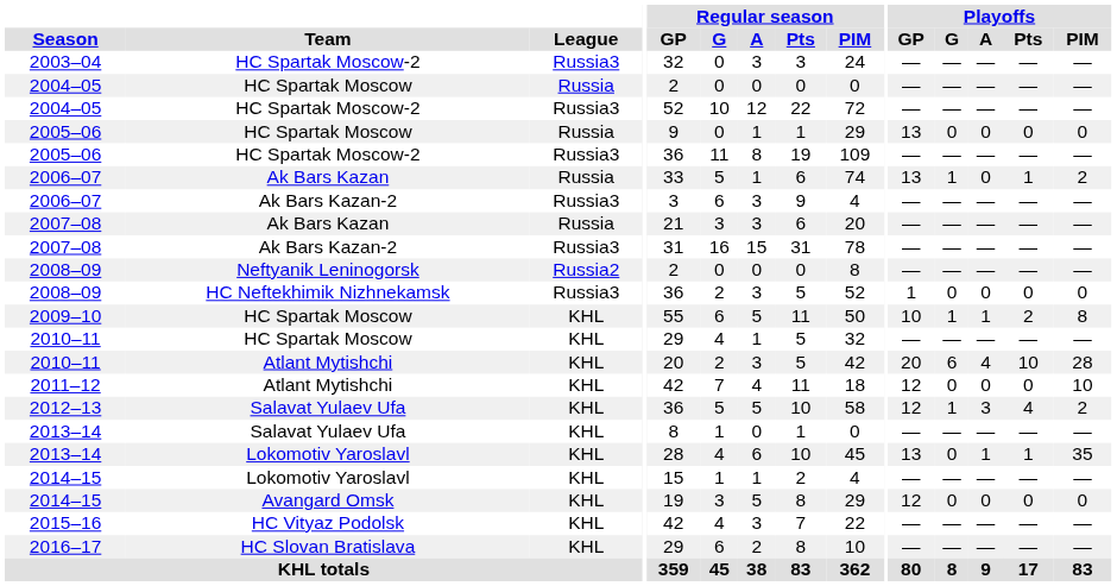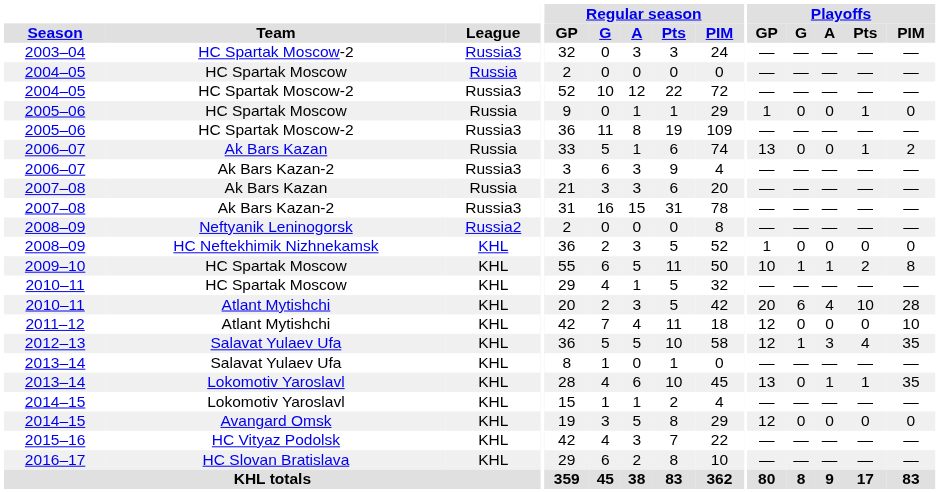 <table border="0" cellpadding="1" cellspacing="0" style="text-align:center; width:60em">
 <tr bgcolor="#e0e0e0">
 <th colspan="3" bgcolor="#ffffff"></th>
 <th rowspan="99" bgcolor="#ffffff"></th>
 <th colspan="5"><a href='#'>Regular season</a></th>
 <th rowspan="99" bgcolor="#ffffff"></th>
 <th colspan="5"><a href='#'>Playoffs</a></th>
 </tr>
 <tr bgcolor="#e0e0e0">
 <th><a href='#'>Season</a></th>
 <th>Team</th>
 <th>League</th>
 <th>GP</th>
 <th><a href='#'>G</a></th>
 <th><a href='#'>A</a></th>
 <th><a href='#'>Pts</a></th>
 <th><a href='#'>PIM</a></th>
 <th>GP</th>
 <th>G</th>
 <th>A</th>
 <th>Pts</th>
 <th>PIM</th>
 </tr>
 <tr>
 <td><a href='#'>2003–04</a></td>
 <td><a href='#'>HC Spartak Moscow</a>-2</td>
 <td><a href='#'>Russia3</a></td>
 <td>32</td>
 <td>0</td>
 <td>3</td>
 <td>3</td>
 <td>24</td>
 <td>—</td>
 <td>—</td>
 <td>—</td>
 <td>—</td>
 <td>—</td>
 </tr>
 <tr bgcolor="#f0f0f0">
 <td><a href='#'>2004–05</a></td>
 <td>HC Spartak Moscow</td>
 <td><a href='#'>Russia</a></td>
 <td>2</td>
 <td>0</td>
 <td>0</td>
 <td>0</td>
 <td>0</td>
 <td>—</td>
 <td>—</td>
 <td>—</td>
 <td>—</td>
 <td>—</td>
 </tr>
 <tr>
 <td><a href='#'>2004–05</a></td>
 <td>HC Spartak Moscow-2</td>
 <td>Russia3</td>
 <td>52</td>
 <td>10</td>
 <td>12</td>
 <td>22</td>
 <td>72</td>
 <td>—</td>
 <td>—</td>
 <td>—</td>
 <td>—</td>
 <td>—</td>
 </tr>
 <tr bgcolor="#f0f0f0">
 <td><a href='#'>2005–06</a></td>
 <td>HC Spartak Moscow</td>
 <td>Russia</td>
 <td>9</td>
 <td>0</td>
 <td>1</td>
 <td>1</td>
 <td>29</td>
-<td>13</td>
+<td>1</td>
 <td>0</td>
 <td>0</td>
-<td>0</td>
+<td>1</td>
 <td>0</td>
 </tr>
 <tr>
 <td><a href='#'>2005–06</a></td>
 <td>HC Spartak Moscow-2</td>
 <td>Russia3</td>
 <td>36</td>
 <td>11</td>
 <td>8</td>
 <td>19</td>
 <td>109</td>
 <td>—</td>
 <td>—</td>
 <td>—</td>
 <td>—</td>
 <td>—</td>
 </tr>
 <tr bgcolor="#f0f0f0">
 <td><a href='#'>2006–07</a></td>
 <td><a href='#'>Ak Bars Kazan</a></td>
 <td>Russia</td>
 <td>33</td>
 <td>5</td>
 <td>1</td>
 <td>6</td>
 <td>74</td>
 <td>13</td>
-<td>1</td>
+<td>0</td>
 <td>0</td>
 <td>1</td>
 <td>2</td>
 </tr>
 <tr>
 <td><a href='#'>2006–07</a></td>
 <td>Ak Bars Kazan-2</td>
 <td>Russia3</td>
 <td>3</td>
 <td>6</td>
 <td>3</td>
 <td>9</td>
 <td>4</td>
 <td>—</td>
 <td>—</td>
 <td>—</td>
 <td>—</td>
 <td>—</td>
 </tr>
 <tr bgcolor="#f0f0f0">
 <td><a href='#'>2007–08</a></td>
 <td>Ak Bars Kazan</td>
 <td>Russia</td>
 <td>21</td>
 <td>3</td>
 <td>3</td>
 <td>6</td>
 <td>20</td>
 <td>—</td>
 <td>—</td>
 <td>—</td>
 <td>—</td>
 <td>—</td>
 </tr>
 <tr>
 <td><a href='#'>2007–08</a></td>
 <td>Ak Bars Kazan-2</td>
 <td>Russia3</td>
 <td>31</td>
 <td>16</td>
 <td>15</td>
 <td>31</td>
 <td>78</td>
 <td>—</td>
 <td>—</td>
 <td>—</td>
 <td>—</td>
 <td>—</td>
 </tr>
 <tr bgcolor="#f0f0f0">
 <td><a href='#'>2008–09</a></td>
 <td><a href='#'>Neftyanik Leninogorsk</a></td>
 <td><a href='#'>Russia2</a></td>
 <td>2</td>
 <td>0</td>
 <td>0</td>
 <td>0</td>
 <td>8</td>
 <td>—</td>
 <td>—</td>
 <td>—</td>
 <td>—</td>
 <td>—</td>
 </tr>
 <tr>
 <td><a href='#'>2008–09</a></td>
 <td><a href='#'>HC Neftekhimik Nizhnekamsk</a></td>
-<td>Russia3</td>
+<td><a href='#'>KHL</a></td>
 <td>36</td>
 <td>2</td>
 <td>3</td>
 <td>5</td>
 <td>52</td>
 <td>1</td>
 <td>0</td>
 <td>0</td>
 <td>0</td>
 <td>0</td>
 </tr>
 <tr bgcolor="#f0f0f0">
 <td><a href='#'>2009–10</a></td>
 <td>HC Spartak Moscow</td>
 <td>KHL</td>
 <td>55</td>
 <td>6</td>
 <td>5</td>
 <td>11</td>
 <td>50</td>
 <td>10</td>
 <td>1</td>
 <td>1</td>
 <td>2</td>
 <td>8</td>
 </tr>
 <tr>
 <td><a href='#'>2010–11</a></td>
 <td>HC Spartak Moscow</td>
 <td>KHL</td>
 <td>29</td>
 <td>4</td>
 <td>1</td>
 <td>5</td>
 <td>32</td>
 <td>—</td>
 <td>—</td>
 <td>—</td>
 <td>—</td>
 <td>—</td>
 </tr>
 <tr bgcolor="#f0f0f0">
 <td><a href='#'>2010–11</a></td>
 <td><a href='#'>Atlant Mytishchi</a></td>
 <td>KHL</td>
 <td>20</td>
 <td>2</td>
 <td>3</td>
 <td>5</td>
 <td>42</td>
 <td>20</td>
 <td>6</td>
 <td>4</td>
 <td>10</td>
 <td>28</td>
 </tr>
 <tr>
 <td><a href='#'>2011–12</a></td>
 <td>Atlant Mytishchi</td>
 <td>KHL</td>
 <td>42</td>
 <td>7</td>
 <td>4</td>
 <td>11</td>
 <td>18</td>
 <td>12</td>
 <td>0</td>
 <td>0</td>
 <td>0</td>
 <td>10</td>
 </tr>
 <tr bgcolor="#f0f0f0">
 <td><a href='#'>2012–13</a></td>
 <td><a href='#'>Salavat Yulaev Ufa</a></td>
 <td>KHL</td>
 <td>36</td>
 <td>5</td>
 <td>5</td>
 <td>10</td>
 <td>58</td>
 <td>12</td>
 <td>1</td>
 <td>3</td>
 <td>4</td>
-<td>2</td>
+<td>35</td>
 </tr>
 <tr>
 <td><a href='#'>2013–14</a></td>
 <td>Salavat Yulaev Ufa</td>
 <td>KHL</td>
 <td>8</td>
 <td>1</td>
 <td>0</td>
 <td>1</td>
 <td>0</td>
 <td>—</td>
 <td>—</td>
 <td>—</td>
 <td>—</td>
 <td>—</td>
 </tr>
 <tr bgcolor="#f0f0f0">
 <td><a href='#'>2013–14</a></td>
 <td><a href='#'>Lokomotiv Yaroslavl</a></td>
 <td>KHL</td>
 <td>28</td>
 <td>4</td>
 <td>6</td>
 <td>10</td>
 <td>45</td>
 <td>13</td>
 <td>0</td>
 <td>1</td>
 <td>1</td>
 <td>35</td>
 </tr>
 <tr>
 <td><a href='#'>2014–15</a></td>
 <td>Lokomotiv Yaroslavl</td>
 <td>KHL</td>
 <td>15</td>
 <td>1</td>
 <td>1</td>
 <td>2</td>
 <td>4</td>
 <td>—</td>
 <td>—</td>
 <td>—</td>
 <td>—</td>
 <td>—</td>
 </tr>
 <tr bgcolor="#f0f0f0">
 <td><a href='#'>2014–15</a></td>
 <td><a href='#'>Avangard Omsk</a></td>
 <td>KHL</td>
 <td>19</td>
 <td>3</td>
 <td>5</td>
 <td>8</td>
 <td>29</td>
 <td>12</td>
 <td>0</td>
 <td>0</td>
 <td>0</td>
 <td>0</td>
 </tr>
 <tr>
 <td><a href='#'>2015–16</a></td>
 <td><a href='#'>HC Vityaz Podolsk</a></td>
 <td>KHL</td>
 <td>42</td>
 <td>4</td>
 <td>3</td>
 <td>7</td>
 <td>22</td>
 <td>—</td>
 <td>—</td>
 <td>—</td>
 <td>—</td>
 <td>—</td>
 </tr>
 <tr bgcolor="#f0f0f0">
 <td><a href='#'>2016–17</a></td>
 <td><a href='#'>HC Slovan Bratislava</a></td>
 <td>KHL</td>
 <td>29</td>
 <td>6</td>
 <td>2</td>
 <td>8</td>
 <td>10</td>
 <td>—</td>
 <td>—</td>
 <td>—</td>
 <td>—</td>
 <td>—</td>
 </tr>
 <tr>
 </tr>
 <tr ALIGN="center" bgcolor="#e0e0e0">
 <th colspan="3">KHL totals</th>
 <th ALIGN="center">359</th>
 <th ALIGN="center">45</th>
 <th ALIGN="center">38</th>
 <th ALIGN="center">83</th>
 <th ALIGN="center">362</th>
 <th ALIGN="center">80</th>
 <th ALIGN="center">8</th>
 <th ALIGN="center">9</th>
 <th ALIGN="center">17</th>
 <th ALIGN="center">83</th>
 </tr>
 </table>
